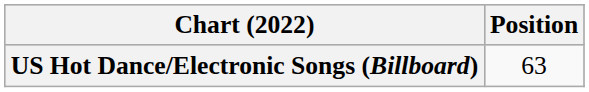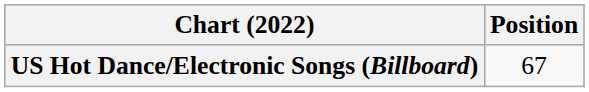 <table class="wikitable plainrowheaders" style="text-align:center">
 <tr>
 <th scope="col">Chart (2022)</th>
 <th scope="col">Position</th>
 </tr>
 <tr>
 <th scope="row">US Hot Dance/Electronic Songs (<em>Billboard</em>)</th>
-<td>63</td>
+<td>67</td>
 </tr>
 </table>
